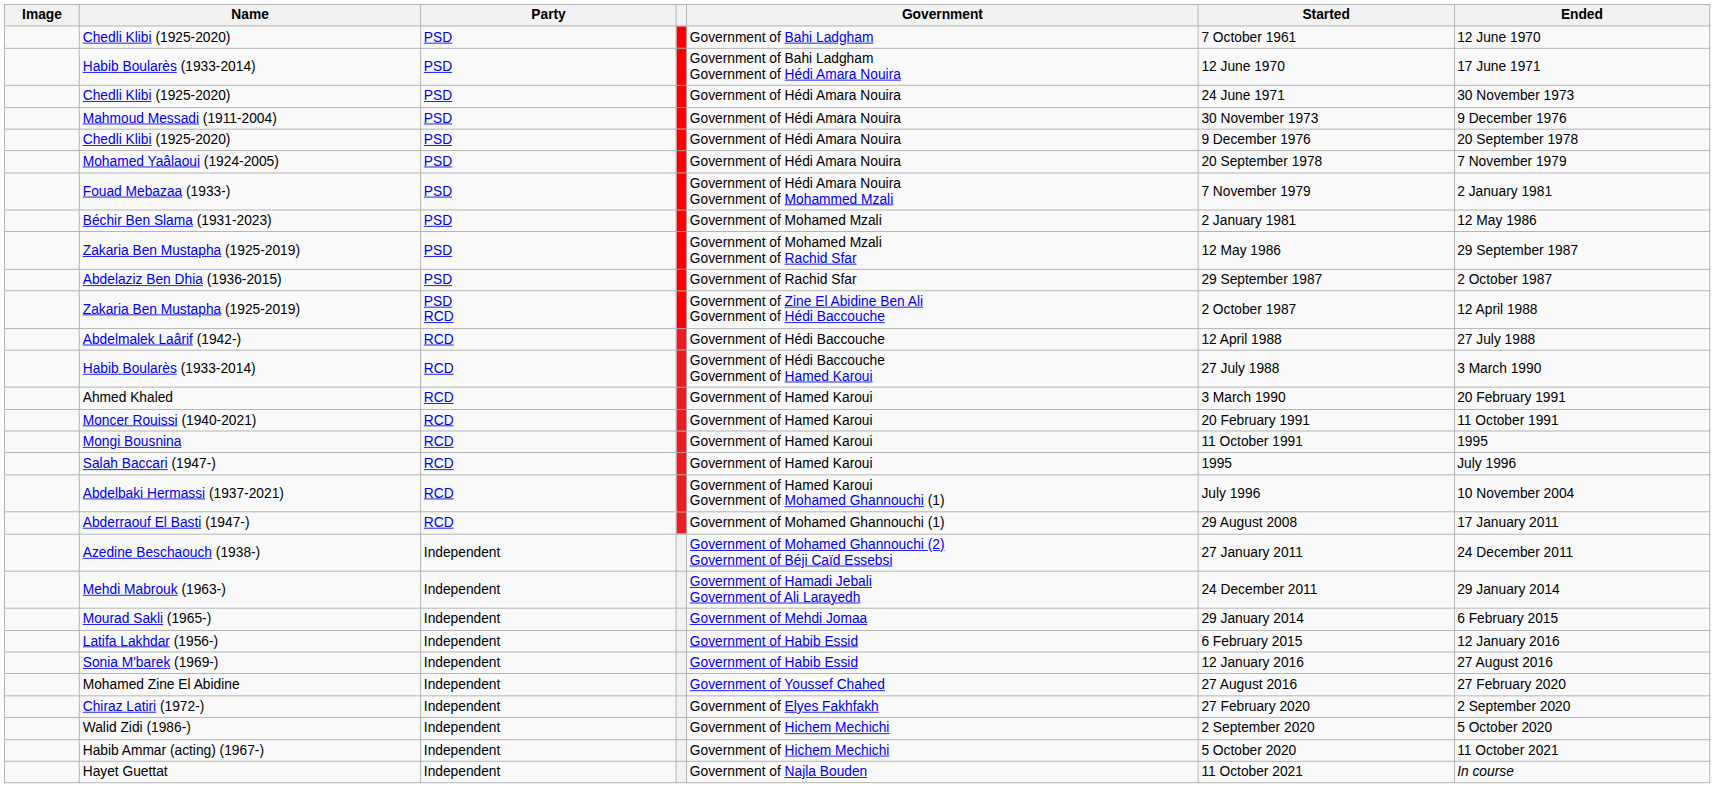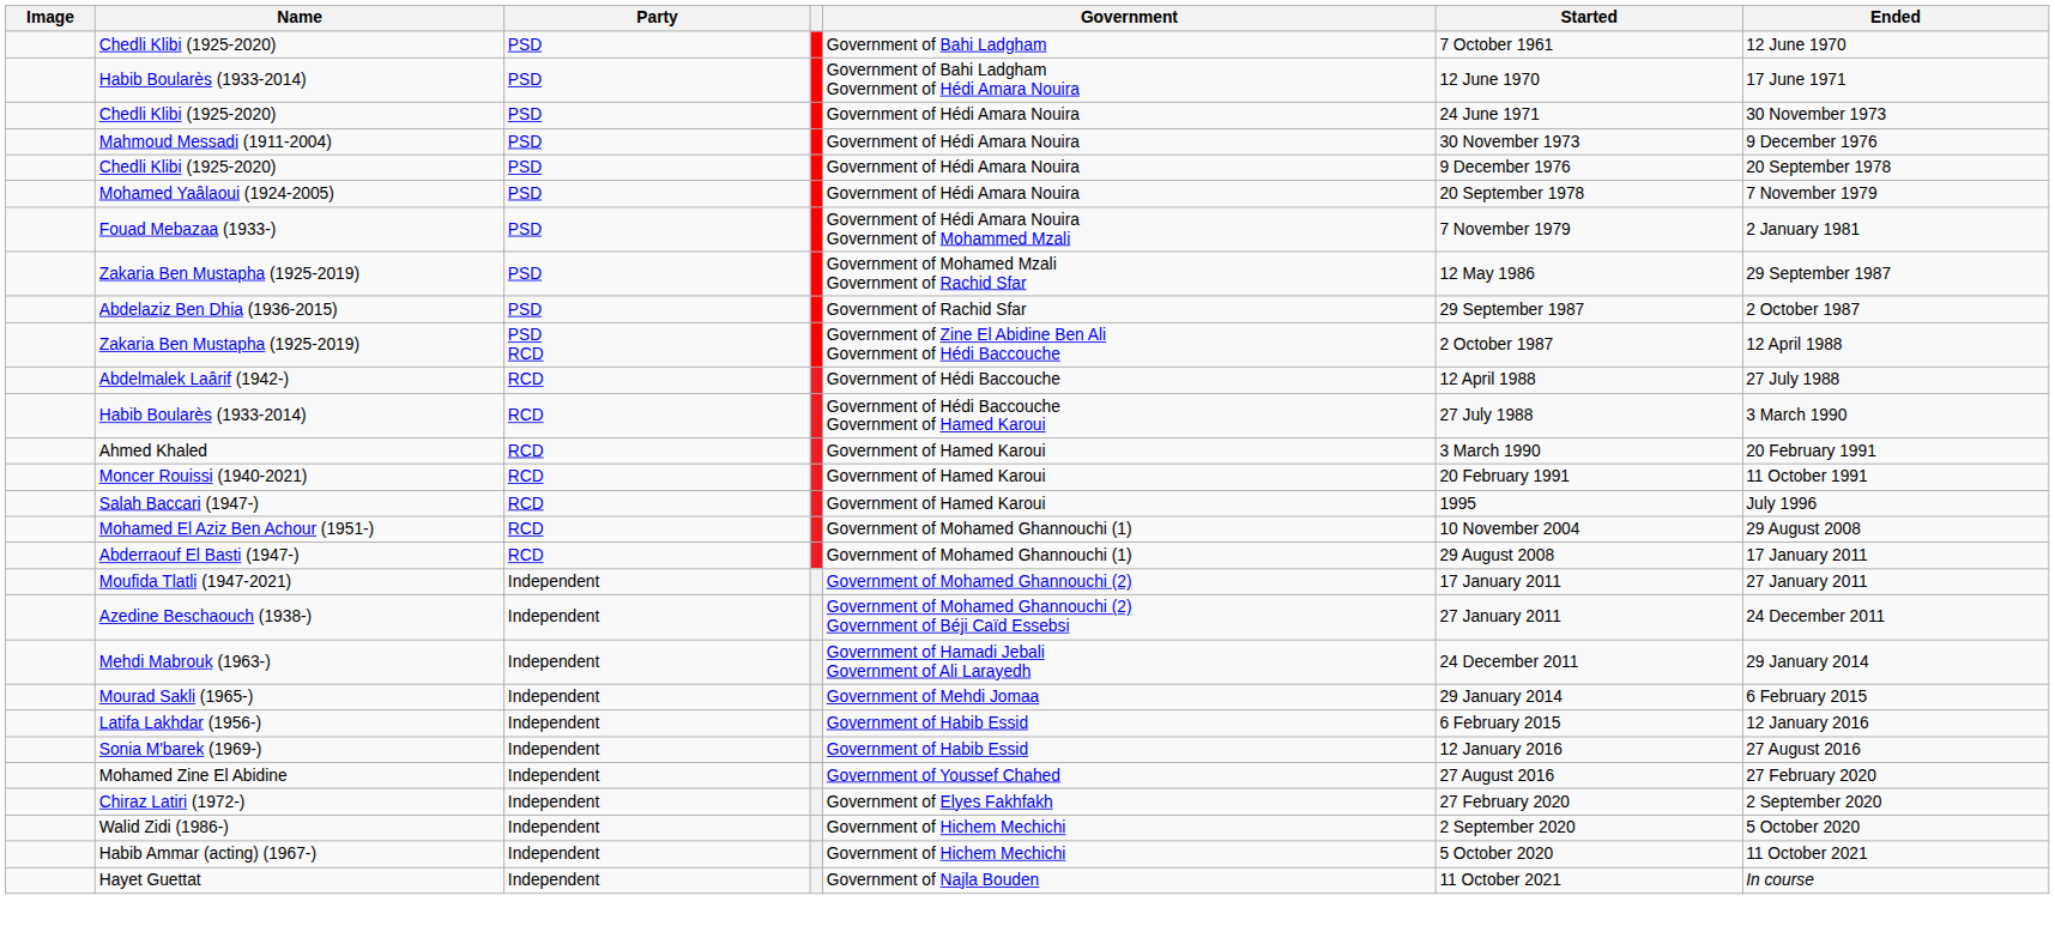 <table class="wikitable sortable" style="width:100%;">
 <tr>
 <th scope=col class="unsortable" width=80px>Image</th>
 <th scope=col width=20%>Name</th>
 <th scope=col width=15%>Party</th>
 <th scope=col class="unsortable"></th>
 <th scope=col width=30%>Government</th>
 <th scope=col width=15%>Started</th>
 <th scope=col width=15%>Ended</th>
 </tr>
 <tr>
 <td></td>
 <td><a href='#'>Chedli Klibi</a> (1925-2020)</td>
 <td><a href='#'>PSD</a></td>
 <th style="background-color: red"></th>
 <td>Government of <a href='#'>Bahi Ladgham</a></td>
 <td>7 October 1961</td>
 <td>12 June 1970</td>
 </tr>
 <tr>
 <td></td>
 <td><a href='#'>Habib Boularès</a> (1933-2014)</td>
 <td><a href='#'>PSD</a></td>
 <th style="background-color: red"></th>
 <td>Government of Bahi Ladgham<br>Government of <a href='#'>Hédi Amara Nouira</a></td>
 <td>12 June 1970</td>
 <td>17 June 1971</td>
 </tr>
 <tr>
 <td></td>
 <td><a href='#'>Chedli Klibi</a> (1925-2020)</td>
 <td><a href='#'>PSD</a></td>
 <th style="background-color: red"></th>
 <td>Government of Hédi Amara Nouira</td>
 <td>24 June 1971</td>
 <td>30 November 1973</td>
 </tr>
 <tr>
 <td></td>
 <td><a href='#'>Mahmoud Messadi</a> (1911-2004)</td>
 <td><a href='#'>PSD</a></td>
 <th style="background-color: red"></th>
 <td>Government of Hédi Amara Nouira</td>
 <td>30 November 1973</td>
 <td>9 December 1976</td>
 </tr>
 <tr>
 <td></td>
 <td><a href='#'>Chedli Klibi</a> (1925-2020)</td>
 <td><a href='#'>PSD</a></td>
 <th style="background-color: red"></th>
 <td>Government of Hédi Amara Nouira</td>
 <td>9 December 1976</td>
 <td>20 September 1978</td>
 </tr>
 <tr>
 <td></td>
 <td><a href='#'>Mohamed Yaâlaoui</a> (1924-2005)</td>
 <td><a href='#'>PSD</a></td>
 <th style="background-color: red"></th>
 <td>Government of Hédi Amara Nouira</td>
 <td>20 September 1978</td>
 <td>7 November 1979</td>
 </tr>
 <tr>
 <td></td>
 <td><a href='#'>Fouad Mebazaa</a> (1933-)</td>
 <td><a href='#'>PSD</a></td>
 <th style="background-color: red"></th>
 <td>Government of Hédi Amara Nouira<br>Government of <a href='#'>Mohammed Mzali</a></td>
 <td>7 November 1979</td>
 <td>2 January 1981</td>
 </tr>
 <tr>
 <td></td>
-<td><a href='#'>Béchir Ben Slama</a> (1931-2023)</td>
-<td><a href='#'>PSD</a></td>
-<th style="background-color: red"></th>
-<td>Government of Mohamed Mzali</td>
-<td>2 January 1981</td>
-<td>12 May 1986</td>
-</tr>
-<tr>
-<td></td>
 <td><a href='#'>Zakaria Ben Mustapha</a> (1925-2019)</td>
 <td><a href='#'>PSD</a></td>
 <th style="background-color: red"></th>
 <td>Government of Mohamed Mzali<br>Government of <a href='#'>Rachid Sfar</a></td>
 <td>12 May 1986</td>
 <td>29 September 1987</td>
 </tr>
 <tr>
 <td></td>
 <td><a href='#'>Abdelaziz Ben Dhia</a> (1936-2015)</td>
 <td><a href='#'>PSD</a></td>
 <th style="background-color: red"></th>
 <td>Government of Rachid Sfar</td>
 <td>29 September 1987</td>
 <td>2 October 1987</td>
 </tr>
 <tr>
 <td></td>
 <td><a href='#'>Zakaria Ben Mustapha</a> (1925-2019)</td>
 <td><a href='#'>PSD</a><br><a href='#'>RCD</a></td>
 <th style="background-color: red"></th>
 <td>Government of <a href='#'>Zine El Abidine Ben Ali</a><br>Government of <a href='#'>Hédi Baccouche</a></td>
 <td>2 October 1987</td>
 <td>12 April 1988</td>
 </tr>
 <tr>
 <td></td>
 <td><a href='#'>Abdelmalek Laârif</a> (1942-)</td>
 <td><a href='#'>RCD</a></td>
 <th style="background-color: #ED1B24"></th>
 <td>Government of Hédi Baccouche</td>
 <td>12 April 1988</td>
 <td>27 July 1988</td>
 </tr>
 <tr>
 <td></td>
 <td><a href='#'>Habib Boularès</a> (1933-2014)</td>
 <td><a href='#'>RCD</a></td>
 <th style="background-color: #ED1B24"></th>
 <td>Government of Hédi Baccouche<br>Government of <a href='#'>Hamed Karoui</a></td>
 <td>27 July 1988</td>
 <td>3 March 1990</td>
 </tr>
 <tr>
 <td></td>
 <td>Ahmed Khaled</td>
 <td><a href='#'>RCD</a></td>
 <th style="background-color: #ED1B24"></th>
 <td>Government of Hamed Karoui</td>
 <td>3 March 1990</td>
 <td>20 February 1991</td>
 </tr>
 <tr>
 <td></td>
 <td><a href='#'>Moncer Rouissi</a> (1940-2021)</td>
 <td><a href='#'>RCD</a></td>
 <th style="background-color: #ED1B24"></th>
 <td>Government of Hamed Karoui</td>
 <td>20 February 1991</td>
 <td>11 October 1991</td>
 </tr>
 <tr>
 <td></td>
-<td><a href='#'>Mongi Bousnina</a></td>
-<td><a href='#'>RCD</a></td>
-<th style="background-color: #ED1B24"></th>
-<td>Government of Hamed Karoui</td>
-<td>11 October 1991</td>
-<td>1995</td>
-</tr>
-<tr>
-<td></td>
 <td><a href='#'>Salah Baccari</a> (1947-)</td>
 <td><a href='#'>RCD</a></td>
 <th style="background-color: #ED1B24"></th>
 <td>Government of Hamed Karoui</td>
 <td>1995</td>
 <td>July 1996</td>
 </tr>
 <tr>
 <td></td>
-<td><a href='#'>Abdelbaki Hermassi</a> (1937-2021)</td>
+<td><a href='#'>Mohamed El Aziz Ben Achour</a> (1951-)</td>
 <td><a href='#'>RCD</a></td>
 <th style="background-color: #ED1B24"></th>
-<td>Government of Hamed Karoui<br>Government of <a href='#'>Mohamed Ghannouchi</a> (1)</td>
-<td>July 1996</td>
+<td>Government of Mohamed Ghannouchi (1)</td>
 <td>10 November 2004</td>
+<td>29 August 2008</td>
 </tr>
 <tr>
 <td></td>
 <td><a href='#'>Abderraouf El Basti</a> (1947-)</td>
 <td><a href='#'>RCD</a></td>
 <th style="background-color: #ED1B24"></th>
 <td>Government of Mohamed Ghannouchi (1)</td>
 <td>29 August 2008</td>
 <td>17 January 2011</td>
+</tr>
+<tr>
+<td></td>
+<td><a href='#'>Moufida Tlatli</a> (1947-2021)</td>
+<td>Independent</td>
+<th></th>
+<td><a href='#'>Government of Mohamed Ghannouchi (2)</a></td>
+<td>17 January 2011</td>
+<td>27 January 2011</td>
 </tr>
 <tr>
 <td></td>
 <td><a href='#'>Azedine Beschaouch</a> (1938-)</td>
 <td>Independent</td>
 <th></th>
 <td><a href='#'>Government of Mohamed Ghannouchi (2)</a><br><a href='#'>Government of Béji Caïd Essebsi</a></td>
 <td>27 January 2011</td>
 <td>24 December 2011</td>
 </tr>
 <tr>
 <td></td>
 <td><a href='#'>Mehdi Mabrouk</a> (1963-)</td>
 <td>Independent</td>
 <th></th>
 <td><a href='#'>Government of Hamadi Jebali</a><br><a href='#'>Government of Ali Larayedh</a></td>
 <td>24 December 2011</td>
 <td>29 January 2014</td>
 </tr>
 <tr>
 <td></td>
 <td><a href='#'>Mourad Sakli</a> (1965-)</td>
 <td>Independent</td>
 <th></th>
 <td><a href='#'>Government of Mehdi Jomaa</a></td>
 <td>29 January 2014</td>
 <td>6 February 2015</td>
 </tr>
 <tr>
 <td></td>
 <td><a href='#'>Latifa Lakhdar</a> (1956-)</td>
 <td>Independent</td>
 <th></th>
 <td><a href='#'>Government of Habib Essid</a></td>
 <td>6 February 2015</td>
 <td>12 January 2016</td>
 </tr>
 <tr>
 <td></td>
 <td><a href='#'>Sonia M'barek</a> (1969-)</td>
 <td>Independent</td>
 <th></th>
 <td><a href='#'>Government of Habib Essid</a></td>
 <td>12 January 2016</td>
 <td>27 August 2016</td>
 </tr>
 <tr>
 <td></td>
 <td>Mohamed Zine El Abidine</td>
 <td>Independent</td>
 <th></th>
 <td><a href='#'>Government of Youssef Chahed</a></td>
 <td>27 August 2016</td>
 <td>27 February 2020</td>
 </tr>
 <tr>
 <td></td>
 <td><a href='#'>Chiraz Latiri</a> (1972-)</td>
 <td>Independent</td>
 <th></th>
 <td>Government of <a href='#'>Elyes Fakhfakh</a></td>
 <td>27 February 2020</td>
 <td>2 September 2020</td>
 </tr>
 <tr>
 <td></td>
 <td>Walid Zidi (1986-)</td>
 <td>Independent</td>
 <th></th>
 <td>Government of <a href='#'>Hichem Mechichi</a></td>
 <td>2 September 2020</td>
 <td>5 October 2020</td>
 </tr>
 <tr>
 <td></td>
 <td>Habib Ammar (acting) (1967-)</td>
 <td>Independent</td>
 <th></th>
 <td>Government of <a href='#'>Hichem Mechichi</a></td>
 <td>5 October 2020</td>
 <td>11 October 2021</td>
 </tr>
 <tr>
 <td></td>
 <td>Hayet Guettat</td>
 <td>Independent</td>
 <th></th>
 <td>Government of <a href='#'>Najla Bouden</a></td>
 <td>11 October 2021</td>
 <td><em>In course</em></td>
 </tr>
 </table>
